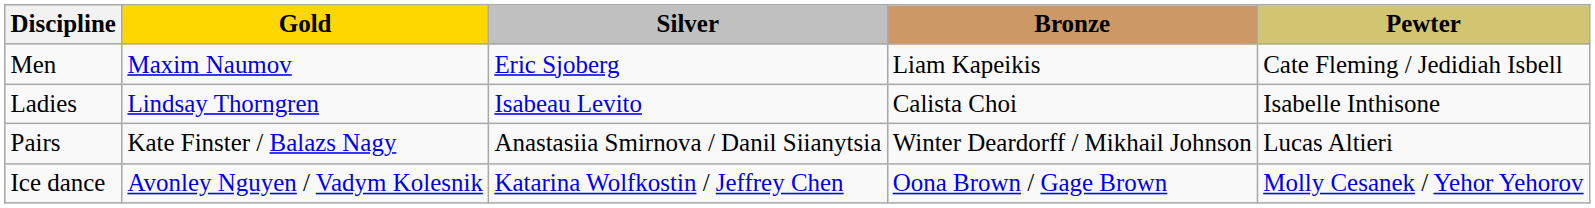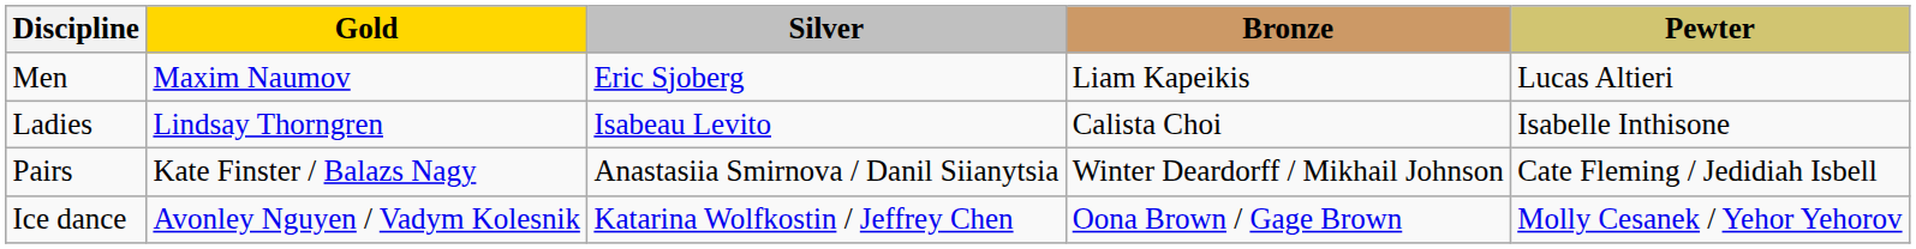 <table class="wikitable">
 <tr>
 <th>Discipline</th>
 <td align=center bgcolor=gold><strong>Gold</strong></td>
 <td align=center bgcolor=silver><strong>Silver</strong></td>
 <td align=center bgcolor=cc9966><strong>Bronze</strong></td>
 <td align=center bgcolor=d1c571><strong>Pewter</strong></td>
 </tr>
 <tr>
 <td>Men</td>
 <td><a href='#'>Maxim Naumov</a></td>
 <td><a href='#'>Eric Sjoberg</a></td>
 <td>Liam Kapeikis</td>
-<td>Cate Fleming / Jedidiah Isbell</td>
+<td>Lucas Altieri</td>
 </tr>
 <tr>
 <td>Ladies</td>
 <td><a href='#'>Lindsay Thorngren</a></td>
 <td><a href='#'>Isabeau Levito</a></td>
 <td>Calista Choi</td>
 <td>Isabelle Inthisone</td>
 </tr>
 <tr>
 <td>Pairs</td>
 <td>Kate Finster / <a href='#'>Balazs Nagy</a></td>
 <td>Anastasiia Smirnova / Danil Siianytsia</td>
 <td>Winter Deardorff / Mikhail Johnson</td>
-<td>Lucas Altieri</td>
+<td>Cate Fleming / Jedidiah Isbell</td>
 </tr>
 <tr>
 <td>Ice dance</td>
 <td><a href='#'>Avonley Nguyen</a> / <a href='#'>Vadym Kolesnik</a></td>
 <td><a href='#'>Katarina Wolfkostin</a> / <a href='#'>Jeffrey Chen</a></td>
 <td><a href='#'>Oona Brown</a> / <a href='#'>Gage Brown</a></td>
 <td><a href='#'>Molly Cesanek</a> / <a href='#'>Yehor Yehorov</a></td>
 </tr>
 </table>
